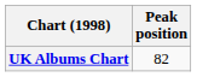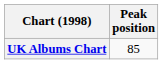 <table class="wikitable plainrowheaders" style="text-align:center">
 <tr>
 <th>Chart (1998)</th>
 <th>Peak<br>position</th>
 </tr>
 <tr>
 <th scope="row"><a href='#'>UK Albums Chart</a></th>
-<td>82</td>
+<td>85</td>
 </tr>
 </table>
